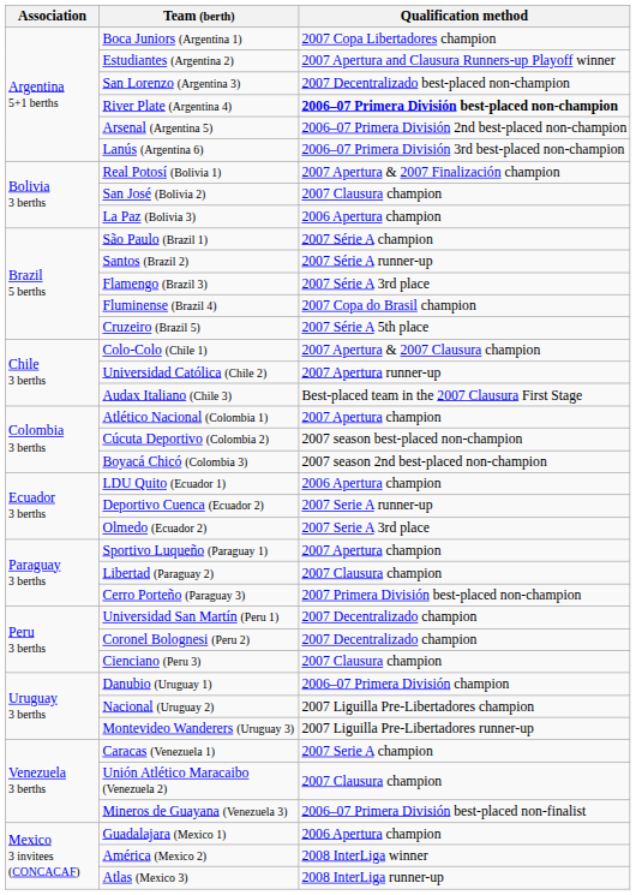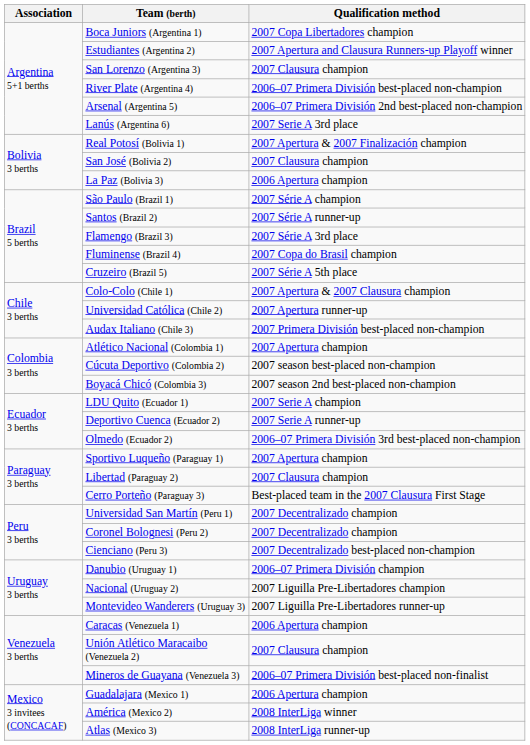 <table class="wikitable">
 <tr>
 <th width=100>Association</th>
 <th width=220>Team <small>(berth)</small></th>
 <th>Qualification method</th>
 </tr>
 <tr>
 <td rowspan="6"> <a href='#'>Argentina</a><br><small>5+1 berths</small></td>
 <td><a href='#'>Boca Juniors</a> <small>(Argentina 1)</small></td>
 <td><a href='#'>2007 Copa Libertadores</a> champion</td>
 </tr>
 <tr>
 <td><a href='#'>Estudiantes</a> <small>(Argentina 2)</small></td>
 <td><a href='#'>2007 Apertura and Clausura Runners-up Playoff</a> winner</td>
 </tr>
 <tr>
 <td><a href='#'>San Lorenzo</a> <small>(Argentina 3)</small></td>
-<td><a href='#'>2007 Decentralizado</a> best-placed non-champion</td>
+<td><a href='#'>2007 Clausura</a> champion</td>
 </tr>
 <tr>
 <td><a href='#'>River Plate</a> <small>(Argentina 4)</small></td>
-<td><strong><a href='#'>2006–07 Primera División</a> best-placed non-champion</strong></td>
+<td><a href='#'>2006–07 Primera División</a> best-placed non-champion</td>
 </tr>
 <tr>
 <td><a href='#'>Arsenal</a> <small>(Argentina 5)</small></td>
 <td><a href='#'>2006–07 Primera División</a> 2nd best-placed non-champion</td>
 </tr>
 <tr>
 <td><a href='#'>Lanús</a> <small>(Argentina 6)</small></td>
-<td><a href='#'>2006–07 Primera División</a> 3rd best-placed non-champion</td>
+<td><a href='#'>2007 Serie A</a> 3rd place</td>
 </tr>
 <tr>
 <td rowspan="3"> <a href='#'>Bolivia</a><br><small>3 berths</small></td>
 <td><a href='#'>Real Potosí</a> <small>(Bolivia 1)</small></td>
 <td><a href='#'>2007 Apertura</a> & <a href='#'>2007 Finalización</a> champion</td>
 </tr>
 <tr>
 <td><a href='#'>San José</a> <small>(Bolivia 2)</small></td>
 <td><a href='#'>2007 Clausura</a> champion</td>
 </tr>
 <tr>
 <td><a href='#'>La Paz</a> <small>(Bolivia 3)</small></td>
 <td><a href='#'>2006 Apertura</a> champion</td>
 </tr>
 <tr>
 <td rowspan="5"> <a href='#'>Brazil</a><br><small>5 berths</small></td>
 <td><a href='#'>São Paulo</a> <small>(Brazil 1)</small></td>
 <td><a href='#'>2007 Série A</a> champion</td>
 </tr>
 <tr>
 <td><a href='#'>Santos</a> <small>(Brazil 2)</small></td>
 <td><a href='#'>2007 Série A</a> runner-up</td>
 </tr>
 <tr>
 <td><a href='#'>Flamengo</a> <small>(Brazil 3)</small></td>
 <td><a href='#'>2007 Série A</a> 3rd place</td>
 </tr>
 <tr>
 <td><a href='#'>Fluminense</a> <small>(Brazil 4)</small></td>
 <td><a href='#'>2007 Copa do Brasil</a> champion</td>
 </tr>
 <tr>
 <td><a href='#'>Cruzeiro</a> <small>(Brazil 5)</small></td>
 <td><a href='#'>2007 Série A</a> 5th place</td>
 </tr>
 <tr>
 <td rowspan="3"> <a href='#'>Chile</a><br><small>3 berths</small></td>
 <td><a href='#'>Colo-Colo</a> <small>(Chile 1)</small></td>
 <td><a href='#'>2007 Apertura</a> & <a href='#'>2007 Clausura</a> champion</td>
 </tr>
 <tr>
 <td><a href='#'>Universidad Católica</a> <small>(Chile 2)</small></td>
 <td><a href='#'>2007 Apertura</a> runner-up</td>
 </tr>
 <tr>
 <td><a href='#'>Audax Italiano</a> <small>(Chile 3)</small></td>
-<td>Best-placed team in the <a href='#'>2007 Clausura</a> First Stage</td>
+<td><a href='#'>2007 Primera División</a> best-placed non-champion</td>
 </tr>
 <tr>
 <td rowspan="3"> <a href='#'>Colombia</a><br><small>3 berths</small></td>
 <td><a href='#'>Atlético Nacional</a> <small>(Colombia 1)</small></td>
 <td><a href='#'>2007 Apertura</a> champion</td>
 </tr>
 <tr>
 <td><a href='#'>Cúcuta Deportivo</a> <small>(Colombia 2)</small></td>
 <td>2007 season best-placed non-champion</td>
 </tr>
 <tr>
 <td><a href='#'>Boyacá Chicó</a> <small>(Colombia 3)</small></td>
 <td>2007 season 2nd best-placed non-champion</td>
 </tr>
 <tr>
 <td rowspan="3"> <a href='#'>Ecuador</a><br><small>3 berths</small></td>
 <td><a href='#'>LDU Quito</a> <small>(Ecuador 1)</small></td>
-<td><a href='#'>2006 Apertura</a> champion</td>
+<td><a href='#'>2007 Serie A</a> champion</td>
 </tr>
 <tr>
 <td><a href='#'>Deportivo Cuenca</a> <small>(Ecuador 2)</small></td>
 <td><a href='#'>2007 Serie A</a> runner-up</td>
 </tr>
 <tr>
 <td><a href='#'>Olmedo</a> <small>(Ecuador 2)</small></td>
-<td><a href='#'>2007 Serie A</a> 3rd place</td>
+<td><a href='#'>2006–07 Primera División</a> 3rd best-placed non-champion</td>
 </tr>
 <tr>
 <td rowspan="3"> <a href='#'>Paraguay</a><br><small>3 berths</small></td>
 <td><a href='#'>Sportivo Luqueño</a> <small>(Paraguay 1)</small></td>
 <td><a href='#'>2007 Apertura</a> champion</td>
 </tr>
 <tr>
 <td><a href='#'>Libertad</a> <small>(Paraguay 2)</small></td>
 <td><a href='#'>2007 Clausura</a> champion</td>
 </tr>
 <tr>
 <td><a href='#'>Cerro Porteño</a> <small>(Paraguay 3)</small></td>
-<td><a href='#'>2007 Primera División</a> best-placed non-champion</td>
+<td>Best-placed team in the <a href='#'>2007 Clausura</a> First Stage</td>
 </tr>
 <tr>
 <td rowspan="3"> <a href='#'>Peru</a><br><small>3 berths</small></td>
 <td><a href='#'>Universidad San Martín</a> <small>(Peru 1)</small></td>
 <td><a href='#'>2007 Decentralizado</a> champion</td>
 </tr>
 <tr>
 <td><a href='#'>Coronel Bolognesi</a> <small>(Peru 2)</small></td>
 <td><a href='#'>2007 Decentralizado</a> champion</td>
 </tr>
 <tr>
 <td><a href='#'>Cienciano</a> <small>(Peru 3)</small></td>
-<td><a href='#'>2007 Clausura</a> champion</td>
+<td><a href='#'>2007 Decentralizado</a> best-placed non-champion</td>
 </tr>
 <tr>
 <td rowspan="3"> <a href='#'>Uruguay</a><br><small>3 berths</small></td>
 <td><a href='#'>Danubio</a> <small>(Uruguay 1)</small></td>
 <td><a href='#'>2006–07 Primera División</a> champion</td>
 </tr>
 <tr>
 <td><a href='#'>Nacional</a> <small>(Uruguay 2)</small></td>
 <td>2007 Liguilla Pre-Libertadores champion</td>
 </tr>
 <tr>
 <td><a href='#'>Montevideo Wanderers</a> <small>(Uruguay 3)</small></td>
 <td>2007 Liguilla Pre-Libertadores runner-up</td>
 </tr>
 <tr>
 <td rowspan="3"> <a href='#'>Venezuela</a><br><small>3 berths</small></td>
 <td><a href='#'>Caracas</a> <small>(Venezuela 1)</small></td>
-<td><a href='#'>2007 Serie A</a> champion</td>
+<td><a href='#'>2006 Apertura</a> champion</td>
 </tr>
 <tr>
 <td><a href='#'>Unión Atlético Maracaibo</a> <small>(Venezuela 2)</small></td>
 <td><a href='#'>2007 Clausura</a> champion</td>
 </tr>
 <tr>
 <td><a href='#'>Mineros de Guayana</a> <small>(Venezuela 3)</small></td>
 <td><a href='#'>2006–07 Primera División</a> best-placed non-finalist</td>
 </tr>
 <tr>
 <td rowspan="3"> <a href='#'>Mexico</a><br><small>3 invitees (<a href='#'>CONCACAF</a>)</small></td>
 <td><a href='#'>Guadalajara</a> <small>(Mexico 1)</small></td>
 <td><a href='#'>2006 Apertura</a> champion</td>
 </tr>
 <tr>
 <td><a href='#'>América</a> <small>(Mexico 2)</small></td>
 <td><a href='#'>2008 InterLiga</a> winner</td>
 </tr>
 <tr>
 <td><a href='#'>Atlas</a> <small>(Mexico 3)</small></td>
 <td><a href='#'>2008 InterLiga</a> runner-up</td>
 </tr>
 </table>
